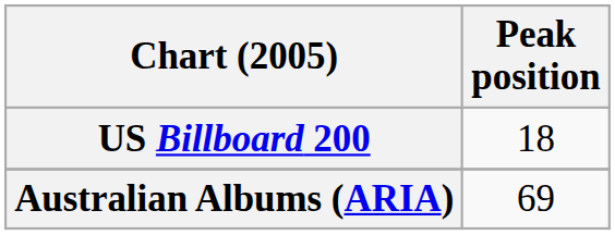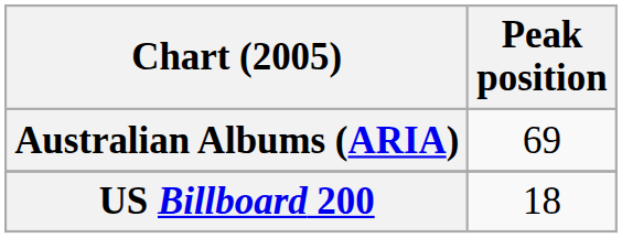 <table class="wikitable sortable plainrowheaders" style="text-align:center;">
 <tr>
 <th scope="col">Chart (2005)</th>
 <th scope="col">Peak<br>position</th>
 </tr>
 <tr>
-<th scope="row">US <a href='#'><em>Billboard</em> 200</a></th>
-<td>18</td>
+<th scope="row">Australian Albums (<a href='#'>ARIA</a>)</th>
+<td>69</td>
 </tr>
 <tr>
 </tr>
 <tr>
 </tr>
 <tr>
 </tr>
 <tr>
 </tr>
 <tr>
-<th scope="row">Australian Albums (<a href='#'>ARIA</a>)</th>
-<td>69</td>
+<th scope="row">US <a href='#'><em>Billboard</em> 200</a></th>
+<td>18</td>
 </tr>
 </table>
